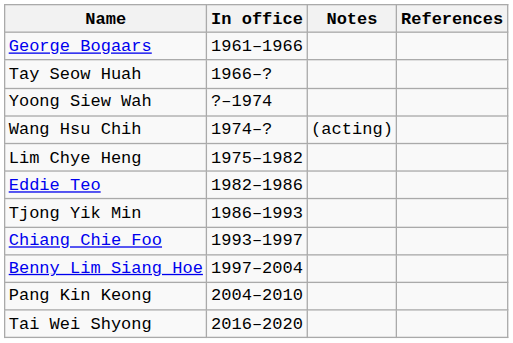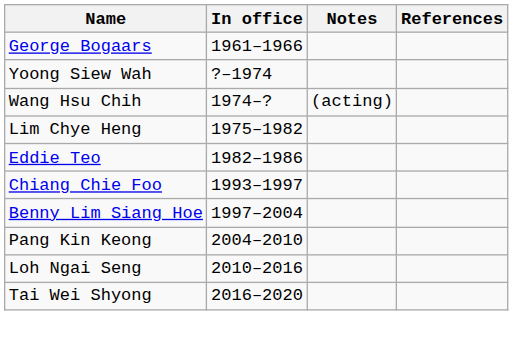 <table class="wikitable">
 <tr>
 <th>Name</th>
 <th>In office</th>
 <th>Notes</th>
 <th>References</th>
 </tr>
 <tr>
 <td><a href='#'>George Bogaars</a></td>
 <td>1961–1966</td>
-<td></td>
-<td></td>
-</tr>
-<tr>
-<td>Tay Seow Huah</td>
-<td>1966–?</td>
 <td></td>
 <td></td>
 </tr>
 <tr>
 <td>Yoong Siew Wah</td>
 <td>?–1974</td>
 <td></td>
 <td></td>
 </tr>
 <tr>
 <td>Wang Hsu Chih</td>
 <td>1974–?</td>
 <td>(acting)</td>
 <td></td>
 </tr>
 <tr>
 <td>Lim Chye Heng</td>
 <td>1975–1982</td>
 <td></td>
 <td></td>
 </tr>
 <tr>
 <td><a href='#'>Eddie Teo</a></td>
 <td>1982–1986</td>
 <td></td>
 <td></td>
 </tr>
 <tr>
-<td>Tjong Yik Min</td>
-<td>1986–1993</td>
-<td></td>
-<td></td>
-</tr>
-<tr>
 <td><a href='#'>Chiang Chie Foo</a></td>
 <td>1993–1997</td>
 <td></td>
 <td></td>
 </tr>
 <tr>
 <td><a href='#'>Benny Lim Siang Hoe</a></td>
 <td>1997–2004</td>
 <td></td>
 <td></td>
 </tr>
 <tr>
 <td>Pang Kin Keong</td>
 <td>2004–2010</td>
 <td></td>
 <td></td>
 </tr>
 <tr>
+<td>Loh Ngai Seng</td>
+<td>2010–2016</td>
+<td></td>
+<td></td>
+</tr>
+<tr>
 <td>Tai Wei Shyong</td>
 <td>2016–2020</td>
 <td></td>
 <td></td>
 </tr>
 </table>
